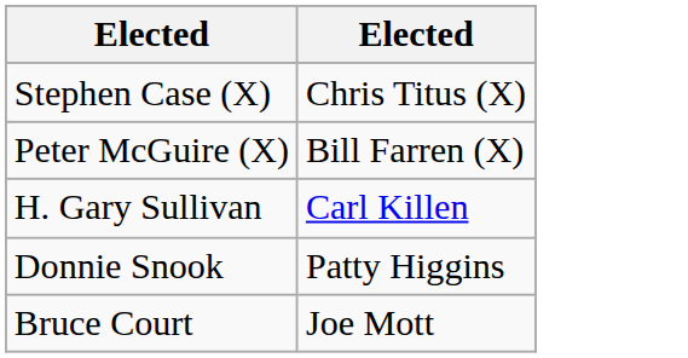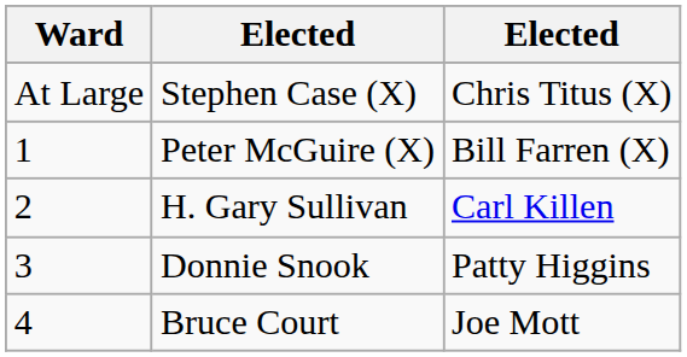 <table class="wikitable">
 <tr>
+<th>Ward</th>
 <th>Elected</th>
 <th>Elected</th>
 </tr>
 <tr>
+<td>At Large</td>
 <td>Stephen Case (X)</td>
 <td>Chris Titus (X)</td>
 </tr>
 <tr>
+<td>1</td>
 <td>Peter McGuire (X)</td>
 <td>Bill Farren (X)</td>
 </tr>
 <tr>
+<td>2</td>
 <td>H. Gary Sullivan</td>
 <td><a href='#'>Carl Killen</a></td>
 </tr>
 <tr>
+<td>3</td>
 <td>Donnie Snook</td>
 <td>Patty Higgins</td>
 </tr>
 <tr>
+<td>4</td>
 <td>Bruce Court</td>
 <td>Joe Mott</td>
 </tr>
 </table>
